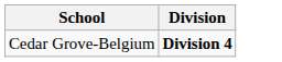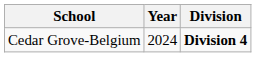 <table class="wikitable">
 <tr>
 <th>School</th>
+<th>Year</th>
 <th>Division</th>
 </tr>
 <tr>
 <td>Cedar Grove-Belgium</td>
+<td>2024</td>
 <td><strong>Division 4</strong></td>
 </tr>
 </table>
